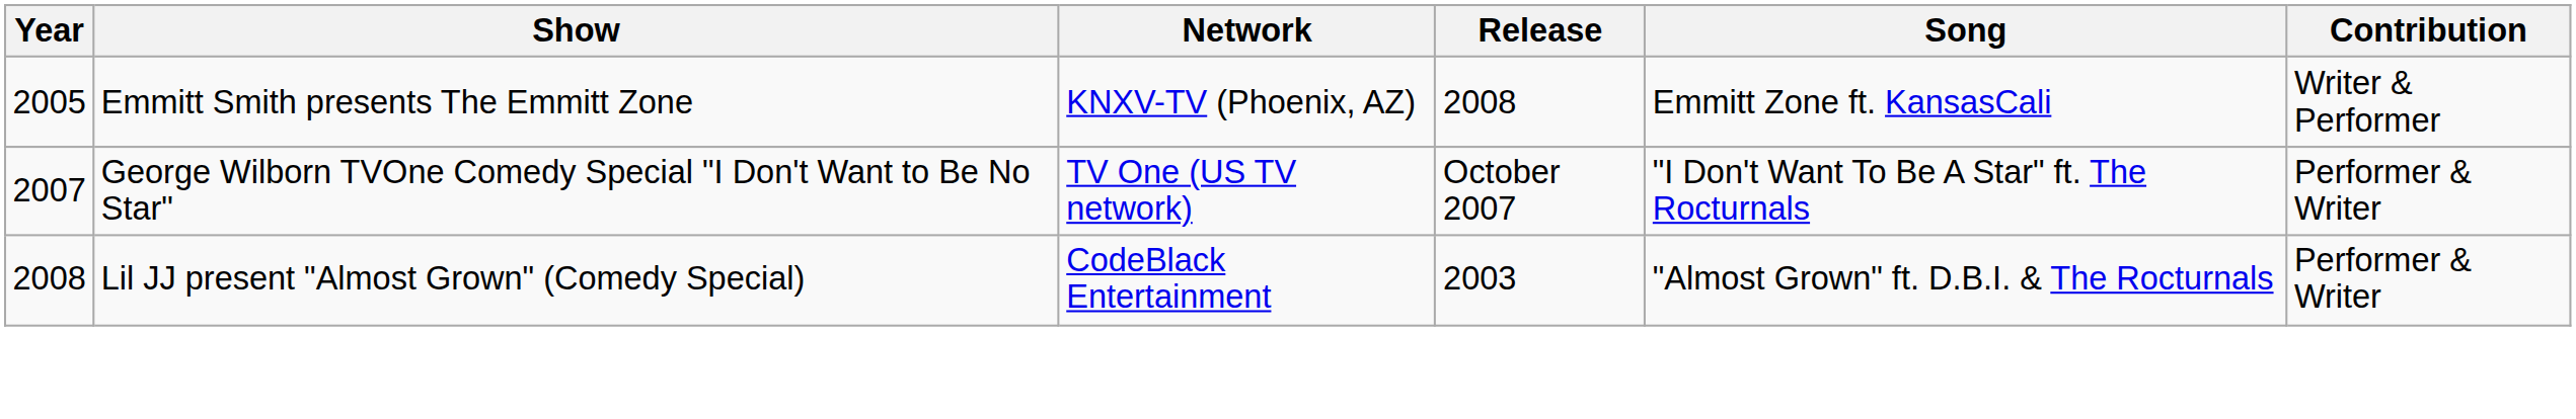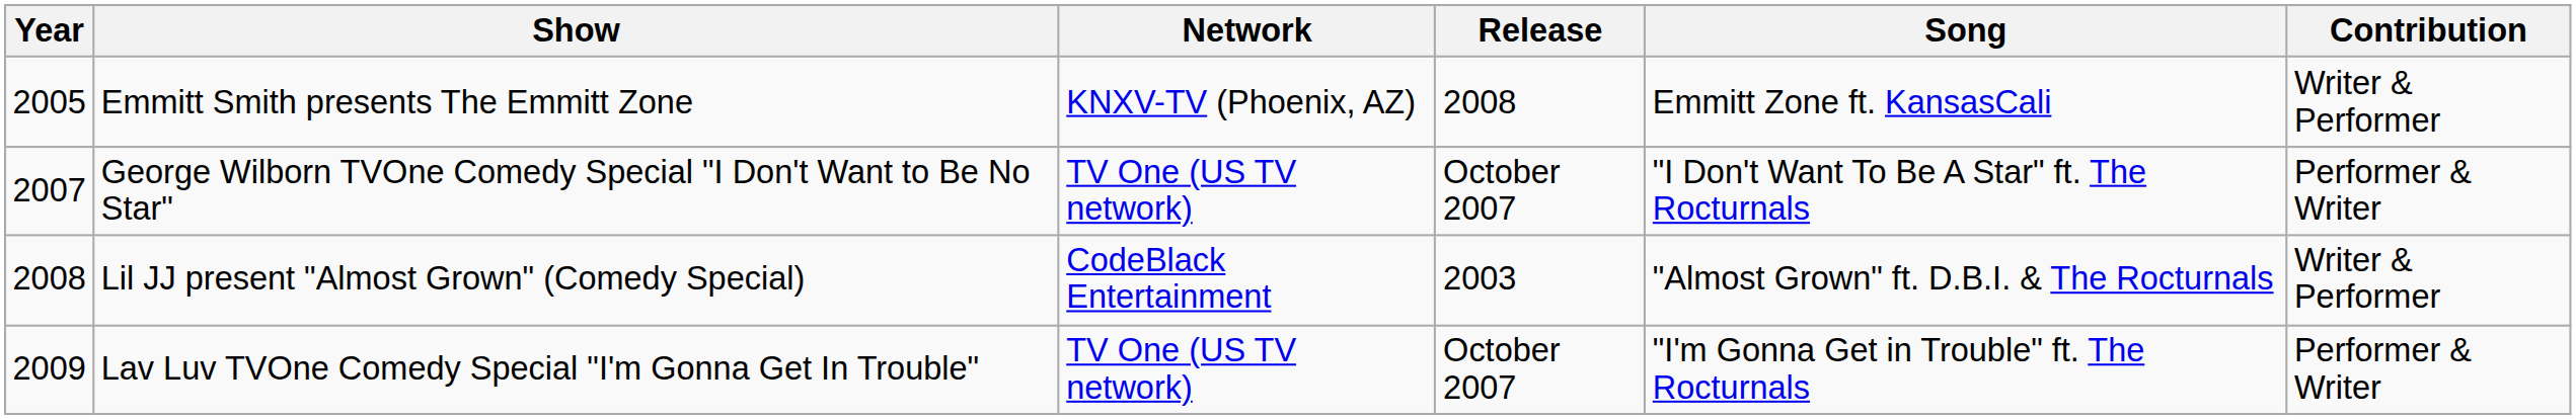 <table class="wikitable">
 <tr>
 <th>Year</th>
 <th>Show</th>
 <th>Network</th>
 <th>Release</th>
 <th>Song</th>
 <th>Contribution</th>
 </tr>
 <tr>
 <td>2005</td>
 <td>Emmitt Smith presents The Emmitt Zone</td>
 <td><a href='#'>KNXV-TV</a> (Phoenix, AZ)</td>
 <td>2008</td>
 <td>Emmitt Zone ft. <a href='#'>KansasCali</a></td>
 <td>Writer & Performer</td>
 </tr>
 <tr>
 <td>2007</td>
 <td>George Wilborn TVOne Comedy Special "I Don't Want to Be No Star"</td>
 <td><a href='#'>TV One (US TV network)</a></td>
 <td>October 2007</td>
 <td>"I Don't Want To Be A Star" ft. <a href='#'>The Rocturnals</a></td>
 <td>Performer & Writer</td>
 </tr>
 <tr>
 <td>2008</td>
 <td>Lil JJ present "Almost Grown" (Comedy Special)</td>
 <td FarCor Studios><a href='#'>CodeBlack Entertainment</a></td>
 <td>2003</td>
 <td>"Almost Grown" ft. D.B.I. & <a href='#'>The Rocturnals</a></td>
+<td>Writer & Performer</td>
+</tr>
+<tr>
+<td>2009</td>
+<td>Lav Luv TVOne Comedy Special "I'm Gonna Get In Trouble"</td>
+<td><a href='#'>TV One (US TV network)</a></td>
+<td>October 2007</td>
+<td>"I'm Gonna Get in Trouble" ft. <a href='#'>The Rocturnals</a></td>
 <td>Performer & Writer</td>
 </tr>
 </table>
